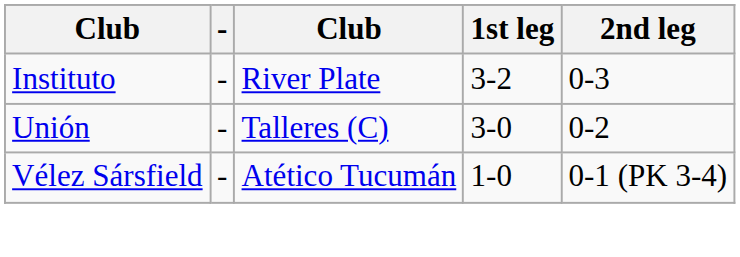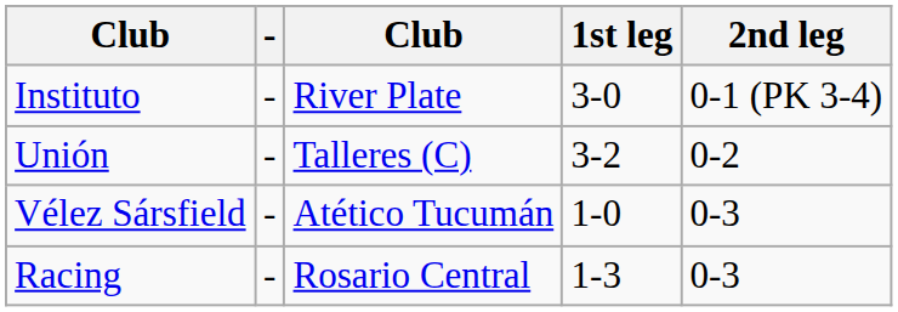 <table class="wikitable" style="text-align:left;">
 <tr>
 <th>Club</th>
 <th>-</th>
 <th>Club</th>
 <th>1st leg</th>
 <th>2nd leg</th>
 </tr>
 <tr>
 <td><a href='#'>Instituto</a></td>
 <td>-</td>
 <td><a href='#'>River Plate</a></td>
-<td>3-2</td>
-<td>0-3</td>
+<td>3-0</td>
+<td>0-1 (PK 3-4)</td>
 </tr>
 <tr>
 <td><a href='#'>Unión</a></td>
 <td>-</td>
 <td><a href='#'>Talleres (C)</a></td>
-<td>3-0</td>
+<td>3-2</td>
 <td>0-2</td>
 </tr>
 <tr>
 <td><a href='#'>Vélez Sársfield</a></td>
 <td>-</td>
 <td><a href='#'>Atético Tucumán</a></td>
 <td>1-0</td>
-<td>0-1 (PK 3-4)</td>
+<td>0-3</td>
+</tr>
+<tr>
+<td><a href='#'>Racing</a></td>
+<td>-</td>
+<td><a href='#'>Rosario Central</a></td>
+<td>1-3</td>
+<td>0-3</td>
 </tr>
 </table>
